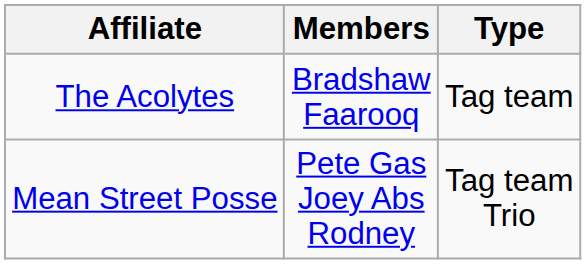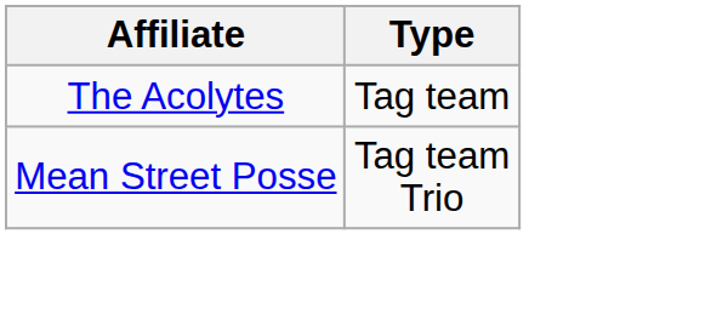 <table class="wikitable sortable" style="text-align:center;">
 <tr>
 <th>Affiliate</th>
-<th>Members</th>
 <th>Type</th>
 </tr>
 <tr>
 <td><a href='#'>The Acolytes</a></td>
-<td><a href='#'>Bradshaw</a><br><a href='#'>Faarooq</a></td>
 <td>Tag team</td>
 </tr>
 <tr>
 <td><a href='#'>Mean Street Posse</a></td>
-<td><a href='#'>Pete Gas</a><br><a href='#'>Joey Abs</a><br><a href='#'>Rodney</a></td>
 <td>Tag team<br>Trio</td>
 </tr>
 </table>
